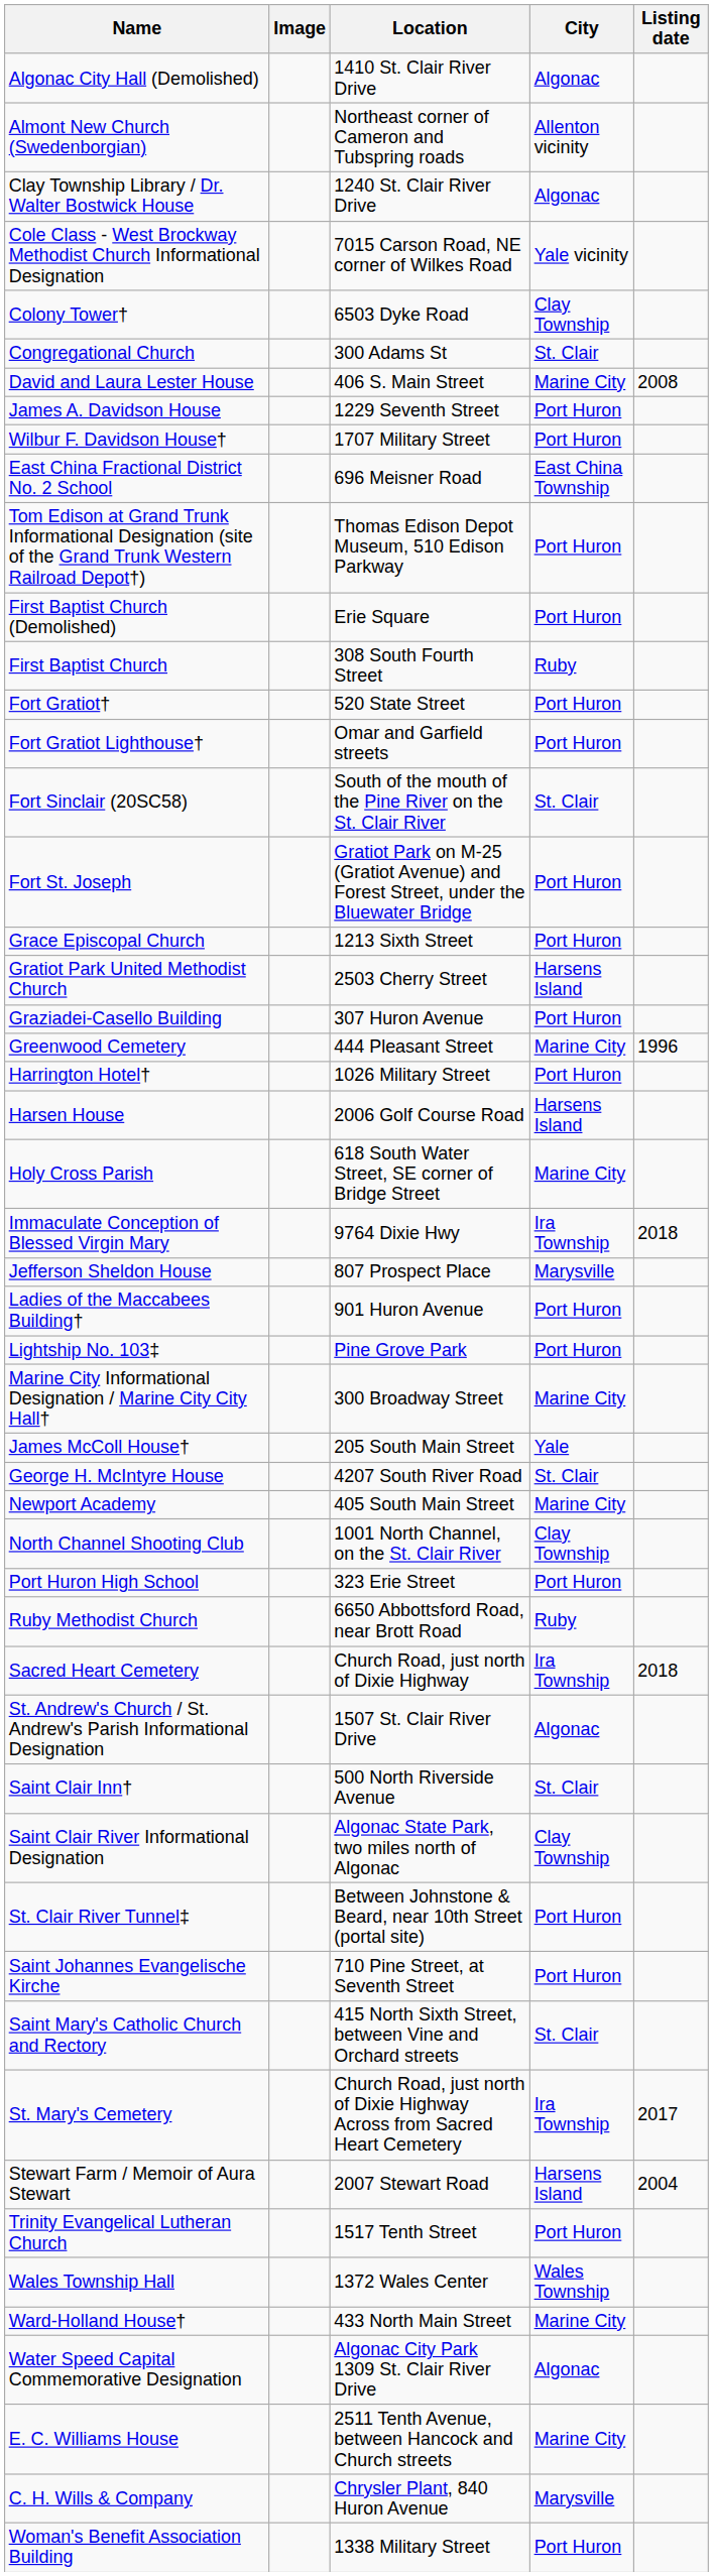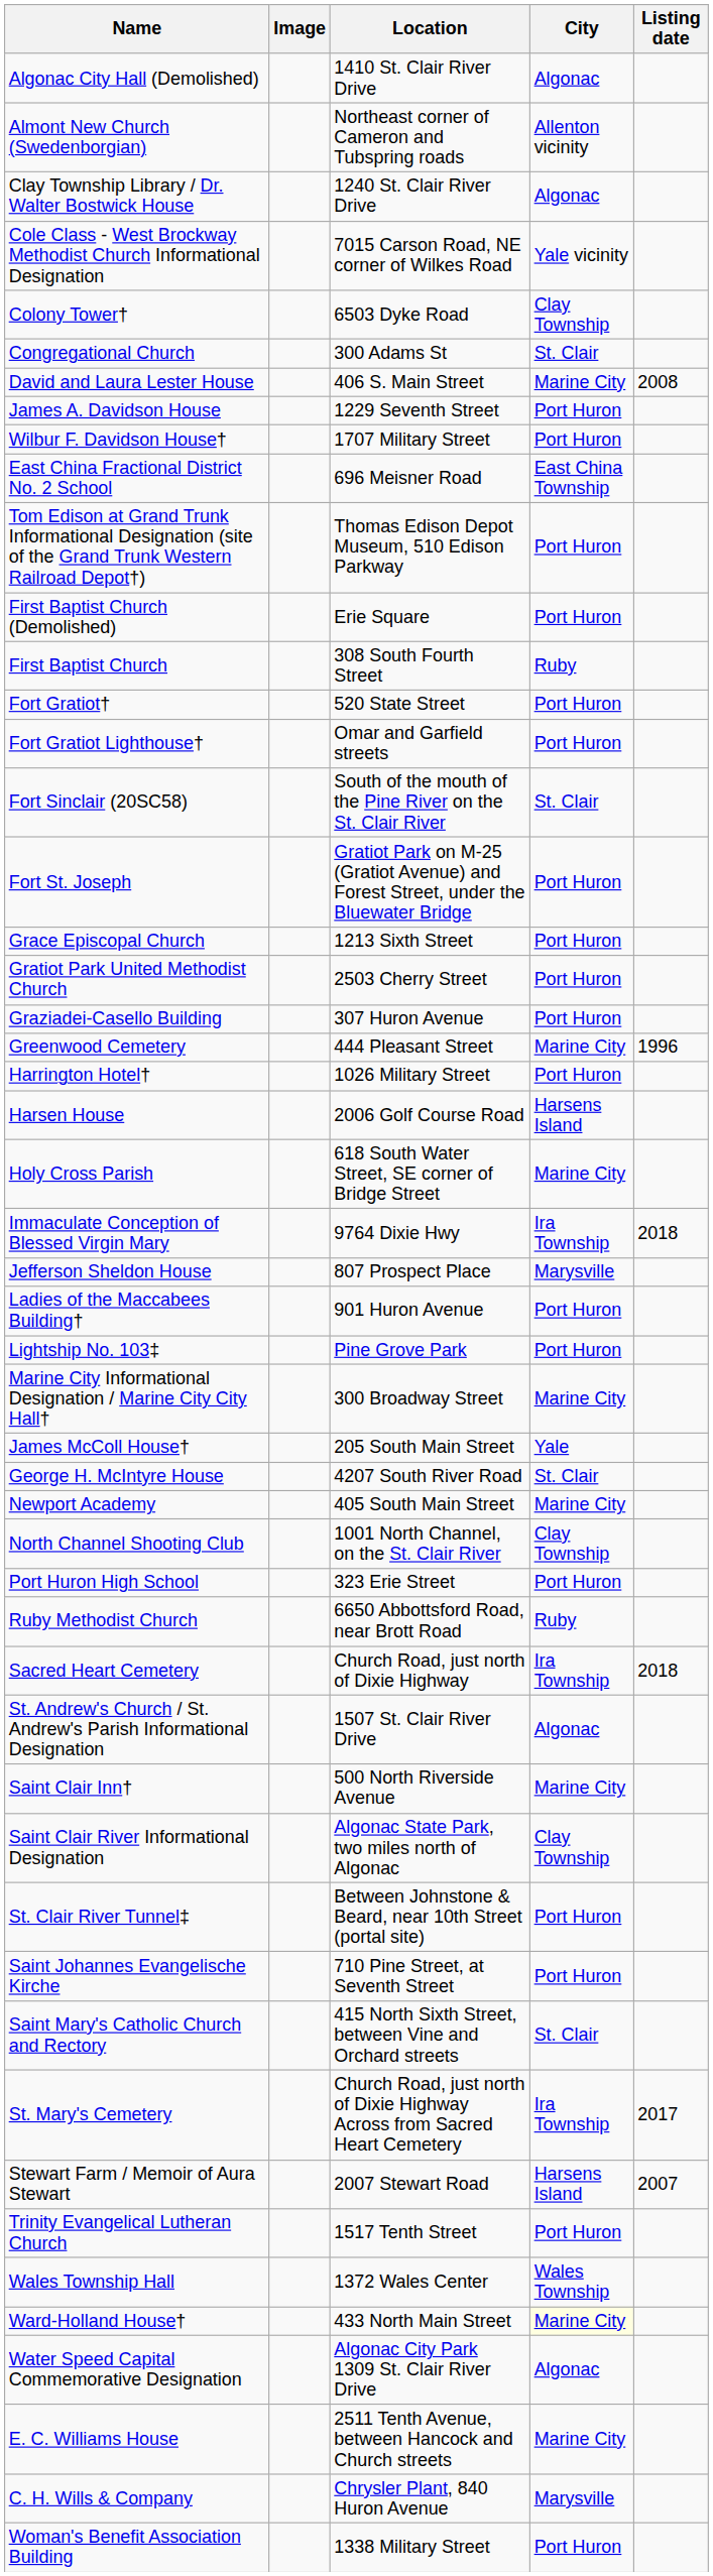 <table class="wikitable sortable" style="width:100%">
 <tr>
 <th>Name</th>
 <th>Image</th>
 <th>Location</th>
 <th>City</th>
 <th>Listing date</th>
 </tr>
 <tr>
 <td><a href='#'>Algonac City Hall</a> (Demolished)</td>
 <td></td>
 <td>1410 St. Clair River Drive</td>
 <td><a href='#'>Algonac</a></td>
 <td></td>
 </tr>
 <tr>
 <td><a href='#'>Almont New Church (Swedenborgian)</a></td>
 <td></td>
 <td>Northeast corner of Cameron and Tubspring roads</td>
 <td><a href='#'>Allenton</a> vicinity</td>
 <td></td>
 </tr>
 <tr>
 <td>Clay Township Library / <a href='#'>Dr. Walter Bostwick House</a></td>
 <td></td>
 <td>1240 St. Clair River Drive</td>
 <td><a href='#'>Algonac</a></td>
 <td></td>
 </tr>
 <tr>
 <td><a href='#'>Cole Class</a> - <a href='#'>West Brockway Methodist Church</a> Informational Designation</td>
 <td></td>
 <td>7015 Carson Road, NE corner of Wilkes Road</td>
 <td><a href='#'>Yale</a> vicinity</td>
 <td></td>
 </tr>
 <tr>
 <td><a href='#'>Colony Tower</a>†</td>
 <td></td>
 <td>6503 Dyke Road</td>
 <td><a href='#'>Clay Township</a></td>
 <td></td>
 </tr>
 <tr>
 <td><a href='#'>Congregational Church</a></td>
 <td></td>
 <td>300 Adams St</td>
 <td><a href='#'>St. Clair</a></td>
 <td></td>
 </tr>
 <tr>
 <td><a href='#'>David and Laura Lester House</a></td>
 <td></td>
 <td>406 S. Main Street</td>
 <td><a href='#'>Marine City</a></td>
 <td>2008</td>
 </tr>
 <tr>
 <td><a href='#'>James A. Davidson House</a></td>
 <td></td>
 <td>1229 Seventh Street</td>
 <td><a href='#'>Port Huron</a></td>
 <td></td>
 </tr>
 <tr>
 <td><a href='#'>Wilbur F. Davidson House</a>†</td>
 <td></td>
 <td>1707 Military Street</td>
 <td><a href='#'>Port Huron</a></td>
 <td></td>
 </tr>
 <tr>
 <td><a href='#'>East China Fractional District No. 2 School</a></td>
 <td></td>
 <td>696 Meisner Road</td>
 <td><a href='#'>East China Township</a></td>
 <td></td>
 </tr>
 <tr>
 <td><a href='#'>Tom Edison at Grand Trunk</a> Informational Designation (site of the <a href='#'>Grand Trunk Western Railroad Depot</a>†)</td>
 <td></td>
 <td>Thomas Edison Depot Museum, 510 Edison Parkway</td>
 <td><a href='#'>Port Huron</a></td>
 <td></td>
 </tr>
 <tr>
 <td><a href='#'>First Baptist Church</a> (Demolished)</td>
 <td></td>
 <td>Erie Square</td>
 <td><a href='#'>Port Huron</a></td>
 <td></td>
 </tr>
 <tr>
 <td><a href='#'>First Baptist Church</a></td>
 <td></td>
 <td>308 South Fourth Street</td>
 <td><a href='#'>Ruby</a></td>
 <td></td>
 </tr>
 <tr>
 <td><a href='#'>Fort Gratiot</a>†</td>
 <td></td>
 <td>520 State Street</td>
 <td><a href='#'>Port Huron</a></td>
 <td></td>
 </tr>
 <tr>
 <td><a href='#'>Fort Gratiot Lighthouse</a>†</td>
 <td></td>
 <td>Omar and Garfield streets</td>
 <td><a href='#'>Port Huron</a></td>
 <td></td>
 </tr>
 <tr>
 <td><a href='#'>Fort Sinclair</a> (20SC58)</td>
 <td></td>
 <td>South of the mouth of the <a href='#'>Pine River</a> on the <a href='#'>St. Clair River</a></td>
 <td><a href='#'>St. Clair</a></td>
 <td></td>
 </tr>
 <tr>
 <td><a href='#'>Fort St. Joseph</a></td>
 <td></td>
 <td><a href='#'>Gratiot Park</a> on M-25 (Gratiot Avenue) and Forest Street, under the <a href='#'>Bluewater Bridge</a></td>
 <td><a href='#'>Port Huron</a></td>
 <td></td>
 </tr>
 <tr>
 <td><a href='#'>Grace Episcopal Church</a></td>
 <td></td>
 <td>1213 Sixth Street</td>
 <td><a href='#'>Port Huron</a></td>
 <td></td>
 </tr>
 <tr>
 <td><a href='#'>Gratiot Park United Methodist Church</a></td>
 <td></td>
 <td>2503 Cherry Street</td>
-<td><a href='#'>Harsens Island</a></td>
+<td><a href='#'>Port Huron</a></td>
 <td></td>
 </tr>
 <tr>
 <td><a href='#'>Graziadei-Casello Building</a></td>
 <td></td>
 <td>307 Huron Avenue</td>
 <td><a href='#'>Port Huron</a></td>
 <td></td>
 </tr>
 <tr>
 <td><a href='#'>Greenwood Cemetery</a></td>
 <td></td>
 <td>444 Pleasant Street</td>
 <td><a href='#'>Marine City</a></td>
 <td>1996</td>
 </tr>
 <tr>
 <td><a href='#'>Harrington Hotel</a>†</td>
 <td></td>
 <td>1026 Military Street</td>
 <td><a href='#'>Port Huron</a></td>
 <td></td>
 </tr>
 <tr>
 <td><a href='#'>Harsen House</a></td>
 <td></td>
 <td>2006 Golf Course Road</td>
 <td><a href='#'>Harsens Island</a></td>
 <td></td>
 </tr>
 <tr>
 <td><a href='#'>Holy Cross Parish</a></td>
 <td></td>
 <td>618 South Water Street, SE corner of Bridge Street</td>
 <td><a href='#'>Marine City</a></td>
 <td></td>
 </tr>
 <tr>
 <td><a href='#'>Immaculate Conception of Blessed Virgin Mary</a></td>
 <td></td>
 <td>9764 Dixie Hwy</td>
 <td><a href='#'>Ira Township</a></td>
 <td>2018</td>
 </tr>
 <tr>
 <td><a href='#'>Jefferson Sheldon House</a></td>
 <td></td>
 <td>807 Prospect Place</td>
 <td><a href='#'>Marysville</a></td>
 <td></td>
 </tr>
 <tr>
 <td><a href='#'>Ladies of the Maccabees Building</a>†</td>
 <td></td>
 <td>901 Huron Avenue</td>
 <td><a href='#'>Port Huron</a></td>
 <td></td>
 </tr>
 <tr>
 <td><a href='#'>Lightship No. 103</a>‡</td>
 <td></td>
 <td><a href='#'>Pine Grove Park</a></td>
 <td><a href='#'>Port Huron</a></td>
 <td></td>
 </tr>
 <tr>
 <td><a href='#'>Marine City</a> Informational Designation / <a href='#'>Marine City City Hall</a>†</td>
 <td></td>
 <td>300 Broadway Street</td>
 <td><a href='#'>Marine City</a></td>
 <td></td>
 </tr>
 <tr>
 <td><a href='#'>James McColl House</a>†</td>
 <td></td>
 <td>205 South Main Street</td>
 <td><a href='#'>Yale</a></td>
 <td></td>
 </tr>
 <tr>
 <td><a href='#'>George H. McIntyre House</a></td>
 <td></td>
 <td>4207 South River Road</td>
 <td><a href='#'>St. Clair</a></td>
 <td></td>
 </tr>
 <tr>
 <td><a href='#'>Newport Academy</a></td>
 <td></td>
 <td>405 South Main Street</td>
 <td><a href='#'>Marine City</a></td>
 <td></td>
 </tr>
 <tr>
 <td><a href='#'>North Channel Shooting Club</a></td>
 <td></td>
 <td>1001 North Channel, on the <a href='#'>St. Clair River</a></td>
 <td><a href='#'>Clay Township</a></td>
 <td></td>
 </tr>
 <tr>
 <td><a href='#'>Port Huron High School</a></td>
 <td></td>
 <td>323 Erie Street</td>
 <td><a href='#'>Port Huron</a></td>
 <td></td>
 </tr>
 <tr>
 <td><a href='#'>Ruby Methodist Church</a></td>
 <td></td>
 <td>6650 Abbottsford Road, near Brott Road</td>
 <td><a href='#'>Ruby</a></td>
 <td></td>
 </tr>
 <tr>
 <td><a href='#'>Sacred Heart Cemetery</a></td>
 <td></td>
 <td>Church Road, just north of Dixie Highway</td>
 <td><a href='#'>Ira Township</a></td>
 <td>2018</td>
 </tr>
 <tr>
 <td><a href='#'>St. Andrew's Church</a> / St. Andrew's Parish Informational Designation</td>
 <td></td>
 <td>1507 St. Clair River Drive</td>
 <td><a href='#'>Algonac</a></td>
 <td></td>
 </tr>
 <tr>
 <td><a href='#'>Saint Clair Inn</a>†</td>
 <td></td>
 <td>500 North Riverside Avenue</td>
-<td><a href='#'>St. Clair</a></td>
+<td><a href='#'>Marine City</a></td>
 <td></td>
 </tr>
 <tr>
 <td><a href='#'>Saint Clair River</a> Informational Designation</td>
 <td></td>
 <td><a href='#'>Algonac State Park</a>, two miles north of Algonac</td>
 <td><a href='#'>Clay Township</a></td>
 <td></td>
 </tr>
 <tr>
 <td><a href='#'>St. Clair River Tunnel</a>‡</td>
 <td></td>
 <td>Between Johnstone & Beard, near 10th Street (portal site)</td>
 <td><a href='#'>Port Huron</a></td>
 <td></td>
 </tr>
 <tr>
 <td><a href='#'>Saint Johannes Evangelische Kirche</a></td>
 <td></td>
 <td>710 Pine Street, at Seventh Street</td>
 <td><a href='#'>Port Huron</a></td>
 <td></td>
 </tr>
 <tr>
 <td><a href='#'>Saint Mary's Catholic Church and Rectory</a></td>
 <td></td>
 <td>415 North Sixth Street, between Vine and Orchard streets</td>
 <td><a href='#'>St. Clair</a></td>
 <td></td>
 </tr>
 <tr>
 <td><a href='#'>St. Mary's Cemetery</a></td>
 <td></td>
 <td>Church Road, just north of Dixie Highway<br>Across from Sacred Heart Cemetery</td>
 <td><a href='#'>Ira Township</a></td>
 <td>2017</td>
 </tr>
 <tr>
 <td>Stewart Farm / Memoir of Aura Stewart</td>
 <td></td>
 <td>2007 Stewart Road</td>
 <td><a href='#'>Harsens Island</a></td>
-<td>2004</td>
+<td>2007</td>
 </tr>
 <tr>
 <td><a href='#'>Trinity Evangelical Lutheran Church</a></td>
 <td></td>
 <td>1517 Tenth Street</td>
 <td><a href='#'>Port Huron</a></td>
 <td></td>
 </tr>
 <tr>
 <td><a href='#'>Wales Township Hall</a></td>
 <td></td>
 <td>1372 Wales Center</td>
 <td><a href='#'>Wales Township</a></td>
 <td></td>
 </tr>
 <tr>
 <td><a href='#'>Ward-Holland House</a>†</td>
 <td></td>
 <td>433 North Main Street</td>
-<td><a href='#'>Marine City</a></td>
+<td style="background: lightyellow;"><a href='#'>Marine City</a></td>
 <td></td>
 </tr>
 <tr>
 <td><a href='#'>Water Speed Capital</a> Commemorative Designation</td>
 <td></td>
 <td><a href='#'>Algonac City Park</a><br>1309 St. Clair River Drive</td>
 <td><a href='#'>Algonac</a></td>
 <td></td>
 </tr>
 <tr>
 <td><a href='#'>E. C. Williams House</a></td>
 <td></td>
 <td>2511 Tenth Avenue, between Hancock and Church streets</td>
 <td><a href='#'>Marine City</a></td>
 <td></td>
 </tr>
 <tr>
 <td><a href='#'>C. H. Wills & Company</a></td>
 <td></td>
 <td><a href='#'>Chrysler Plant</a>, 840 Huron Avenue</td>
 <td><a href='#'>Marysville</a></td>
 <td></td>
 </tr>
 <tr>
 <td><a href='#'>Woman's Benefit Association Building</a></td>
 <td></td>
 <td>1338 Military Street</td>
 <td><a href='#'>Port Huron</a></td>
 <td></td>
 </tr>
 </table>
